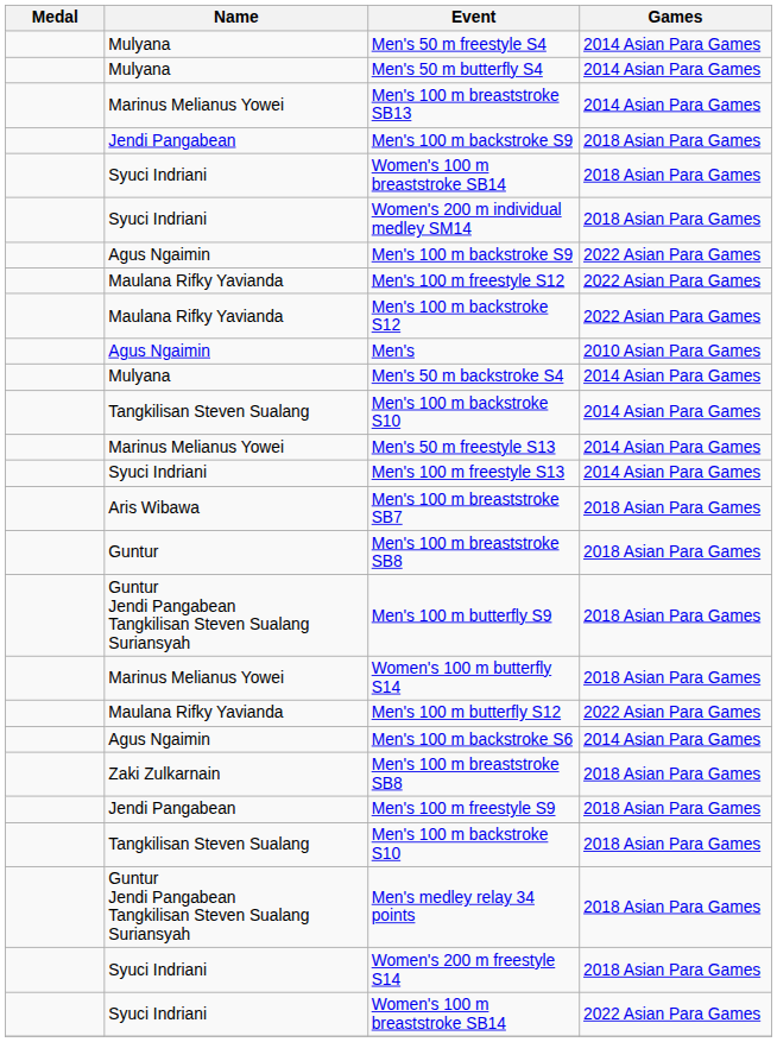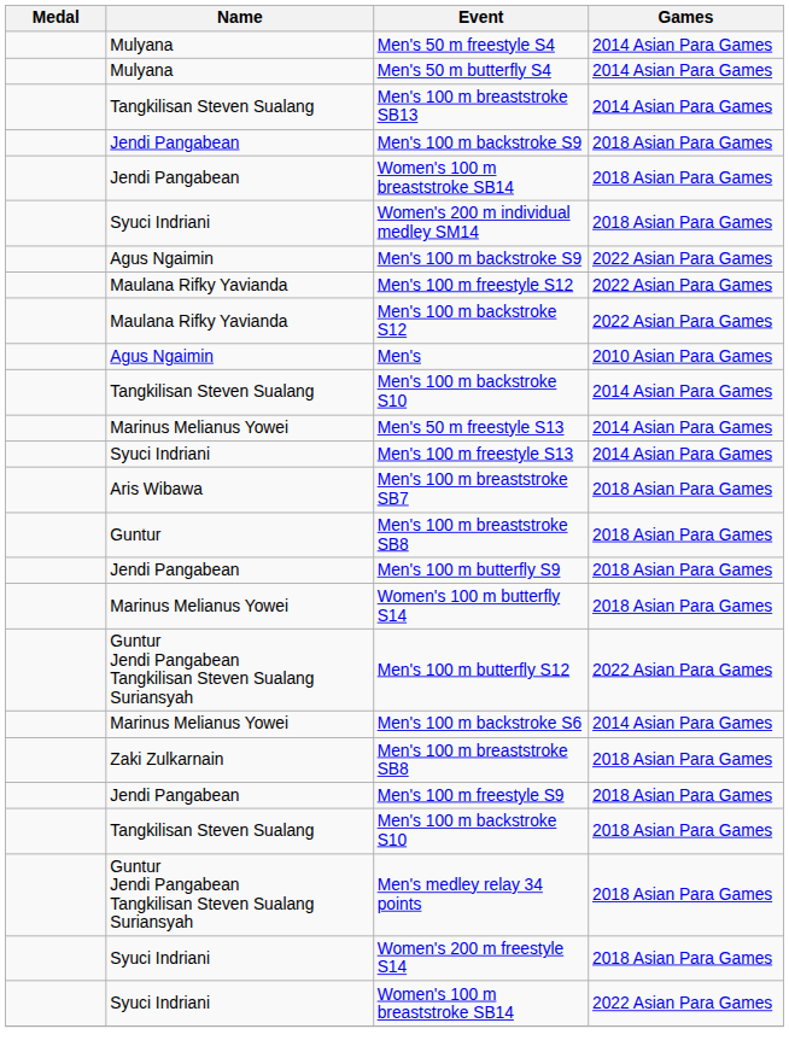 <table class="wikitable sortable" style="font-size:100%">
 <tr>
 <th width="90">Medal</th>
 <th width="250">Name</th>
 <th width="200">Event</th>
 <th width="180">Games</th>
 </tr>
 <tr>
 <td></td>
 <td>Mulyana</td>
 <td><a href='#'>Men's 50 m freestyle S4</a></td>
 <td><a href='#'>2014 Asian Para Games</a></td>
 </tr>
 <tr>
 <td></td>
 <td>Mulyana</td>
 <td><a href='#'>Men's 50 m butterfly S4</a></td>
 <td><a href='#'>2014 Asian Para Games</a></td>
 </tr>
 <tr>
 <td></td>
-<td>Marinus Melianus Yowei</td>
+<td>Tangkilisan Steven Sualang</td>
 <td><a href='#'>Men's 100 m breaststroke SB13</a></td>
 <td><a href='#'>2014 Asian Para Games</a></td>
 </tr>
 <tr>
 <td></td>
 <td><a href='#'>Jendi Pangabean</a></td>
 <td><a href='#'>Men's 100 m backstroke S9</a></td>
 <td><a href='#'>2018 Asian Para Games</a></td>
 </tr>
 <tr>
 <td></td>
-<td>Syuci Indriani</td>
+<td>Jendi Pangabean</td>
 <td><a href='#'>Women's 100 m breaststroke SB14</a></td>
 <td><a href='#'>2018 Asian Para Games</a></td>
 </tr>
 <tr>
 <td></td>
 <td>Syuci Indriani</td>
 <td><a href='#'>Women's 200 m individual medley SM14</a></td>
 <td><a href='#'>2018 Asian Para Games</a></td>
 </tr>
 <tr>
 <td></td>
 <td>Agus Ngaimin</td>
 <td><a href='#'>Men's 100 m backstroke S9</a></td>
 <td><a href='#'>2022 Asian Para Games</a></td>
 </tr>
 <tr>
 <td></td>
 <td>Maulana Rifky Yavianda</td>
 <td><a href='#'>Men's 100 m freestyle S12</a></td>
 <td><a href='#'>2022 Asian Para Games</a></td>
 </tr>
 <tr>
 <td></td>
 <td>Maulana Rifky Yavianda</td>
 <td><a href='#'>Men's 100 m backstroke S12</a></td>
 <td><a href='#'>2022 Asian Para Games</a></td>
 </tr>
 <tr>
 <td></td>
 <td><a href='#'>Agus Ngaimin</a></td>
 <td><a href='#'>Men's</a></td>
 <td><a href='#'>2010 Asian Para Games</a></td>
 </tr>
 <tr>
 <td></td>
-<td>Mulyana</td>
-<td><a href='#'>Men's 50 m backstroke S4</a></td>
-<td><a href='#'>2014 Asian Para Games</a></td>
-</tr>
-<tr>
-<td></td>
 <td>Tangkilisan Steven Sualang</td>
 <td><a href='#'>Men's 100 m backstroke S10</a></td>
 <td><a href='#'>2014 Asian Para Games</a></td>
 </tr>
 <tr>
 <td></td>
 <td>Marinus Melianus Yowei</td>
 <td><a href='#'>Men's 50 m freestyle S13</a></td>
 <td><a href='#'>2014 Asian Para Games</a></td>
 </tr>
 <tr>
 <td></td>
 <td>Syuci Indriani</td>
 <td><a href='#'>Men's 100 m freestyle S13</a></td>
 <td><a href='#'>2014 Asian Para Games</a></td>
 </tr>
 <tr>
 <td></td>
 <td>Aris Wibawa</td>
 <td><a href='#'>Men's 100 m breaststroke SB7</a></td>
 <td><a href='#'>2018 Asian Para Games</a></td>
 </tr>
 <tr>
 <td></td>
 <td>Guntur</td>
 <td><a href='#'>Men's 100 m breaststroke SB8</a></td>
 <td><a href='#'>2018 Asian Para Games</a></td>
 </tr>
 <tr>
 <td></td>
-<td>Guntur<br>Jendi Pangabean<br>Tangkilisan Steven Sualang<br>Suriansyah</td>
+<td>Jendi Pangabean</td>
 <td><a href='#'>Men's 100 m butterfly S9</a></td>
 <td><a href='#'>2018 Asian Para Games</a></td>
 </tr>
 <tr>
 <td></td>
 <td>Marinus Melianus Yowei</td>
 <td><a href='#'>Women's 100 m butterfly S14</a></td>
 <td><a href='#'>2018 Asian Para Games</a></td>
 </tr>
 <tr>
 <td></td>
-<td>Maulana Rifky Yavianda</td>
+<td>Guntur<br>Jendi Pangabean<br>Tangkilisan Steven Sualang<br>Suriansyah</td>
 <td><a href='#'>Men's 100 m butterfly S12</a></td>
 <td><a href='#'>2022 Asian Para Games</a></td>
 </tr>
 <tr>
 <td></td>
-<td>Agus Ngaimin</td>
+<td>Marinus Melianus Yowei</td>
 <td><a href='#'>Men's 100 m backstroke S6</a></td>
 <td><a href='#'>2014 Asian Para Games</a></td>
 </tr>
 <tr>
 <td></td>
 <td>Zaki Zulkarnain</td>
 <td><a href='#'>Men's 100 m breaststroke SB8</a></td>
 <td><a href='#'>2018 Asian Para Games</a></td>
 </tr>
 <tr>
 <td></td>
 <td>Jendi Pangabean</td>
 <td><a href='#'>Men's 100 m freestyle S9</a></td>
 <td><a href='#'>2018 Asian Para Games</a></td>
 </tr>
 <tr>
 <td></td>
 <td>Tangkilisan Steven Sualang</td>
 <td><a href='#'>Men's 100 m backstroke S10</a></td>
 <td><a href='#'>2018 Asian Para Games</a></td>
 </tr>
 <tr>
 <td></td>
 <td>Guntur<br>Jendi Pangabean<br>Tangkilisan Steven Sualang<br>Suriansyah</td>
 <td><a href='#'>Men's  medley relay 34 points</a></td>
 <td><a href='#'>2018 Asian Para Games</a></td>
 </tr>
 <tr>
 <td></td>
 <td>Syuci Indriani</td>
 <td><a href='#'>Women's 200 m freestyle S14</a></td>
 <td><a href='#'>2018 Asian Para Games</a></td>
 </tr>
 <tr>
 <td></td>
 <td>Syuci Indriani</td>
 <td><a href='#'>Women's 100 m breaststroke SB14</a></td>
 <td><a href='#'>2022 Asian Para Games</a></td>
 </tr>
 <tr>
 </tr>
 </table>
